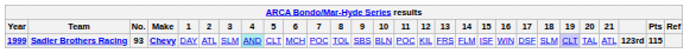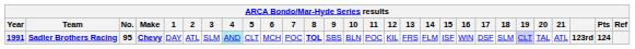 <table class="wikitable" style="text-align:center; font-size:75%">
 <tr>
 <th colspan=28><a href='#'>ARCA Bondo/Mar-Hyde Series</a> results</th>
 </tr>
 <tr>
 <th>Year</th>
 <th>Team</th>
 <th>No.</th>
 <th>Make</th>
 <th>1</th>
 <th>2</th>
 <th>3</th>
 <th>4</th>
 <th>5</th>
 <th>6</th>
 <th>7</th>
 <th>8</th>
 <th>9</th>
 <th>10</th>
 <th>11</th>
 <th>12</th>
 <th>13</th>
 <th>14</th>
 <th>15</th>
 <th>16</th>
 <th>17</th>
 <th>18</th>
 <th>19</th>
 <th>20</th>
 <th>21</th>
 <th></th>
 <th>Pts</th>
 <th>Ref</th>
 </tr>
 <tr>
-<th><a href='#'>1999</a></th>
+<th><a href='#'>1991</a></th>
 <th><a href='#'>Sadler Brothers Racing</a></th>
-<th>93</th>
+<th>95</th>
 <th><a href='#'>Chevy</a></th>
 <td><a href='#'>DAY</a></td>
 <td><a href='#'>ATL</a></td>
 <td><a href='#'>SLM</a></td>
 <td style="background: paleturquoise;"><a href='#'>AND</a></td>
 <td><a href='#'>CLT</a></td>
 <td><a href='#'>MCH</a></td>
 <td><a href='#'>POC</a></td>
-<td><a href='#'>TOL</a></td>
+<td><strong><a href='#'>TOL</a></strong></td>
 <td><a href='#'>SBS</a></td>
 <td><a href='#'>BLN</a></td>
 <td><a href='#'>POC</a></td>
 <td><a href='#'>KIL</a></td>
 <td><a href='#'>FRS</a></td>
 <td><a href='#'>FLM</a></td>
 <td><a href='#'>ISF</a></td>
 <td><a href='#'>WIN</a></td>
 <td><a href='#'>DSF</a></td>
 <td><a href='#'>SLM</a></td>
 <td style="background:#CFCFFF;"><a href='#'>CLT</a><br></td>
 <td><a href='#'>TAL</a></td>
 <td><a href='#'>ATL</a></td>
 <th>123rd</th>
-<th>115</th>
+<th>124</th>
 <th></th>
 </tr>
 </table>
